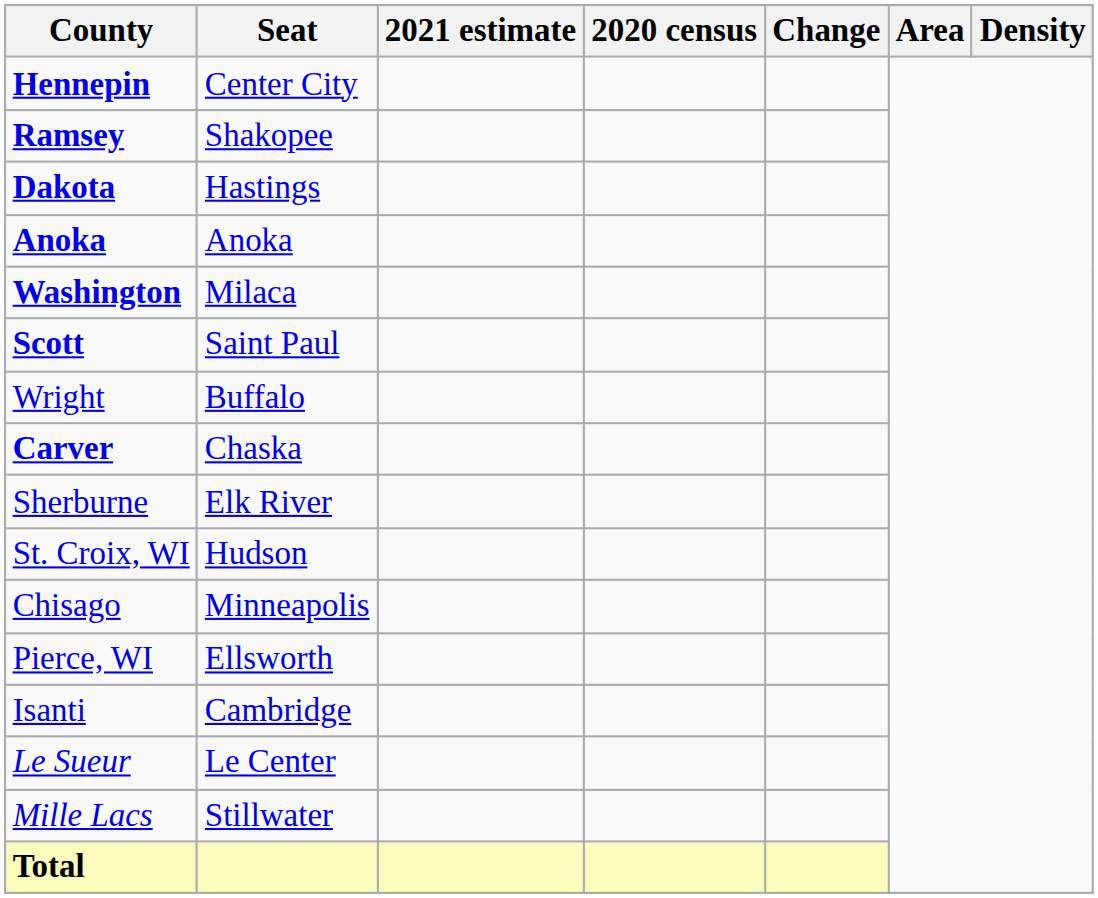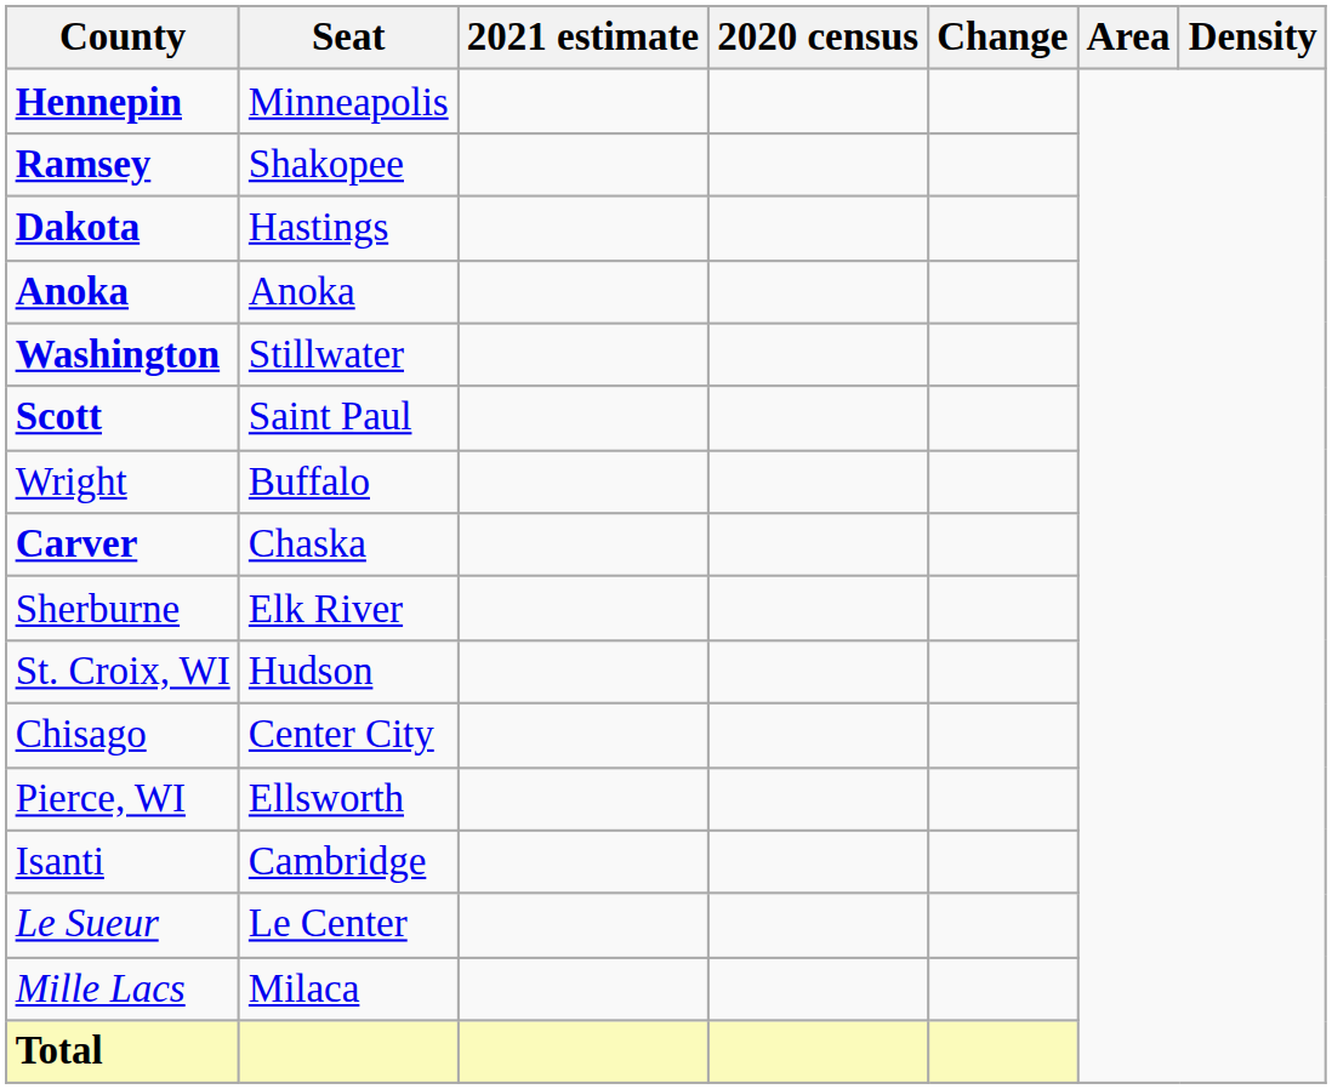 <table class="wikitable sortable">
 <tr>
 <th>County</th>
 <th>Seat</th>
 <th>2021 estimate</th>
 <th>2020 census</th>
 <th>Change</th>
 <th>Area</th>
 <th>Density</th>
 </tr>
 <tr>
 <td><strong><a href='#'>Hennepin</a></strong></td>
-<td><a href='#'>Center City</a></td>
+<td><a href='#'>Minneapolis</a></td>
 <td></td>
 <td></td>
 <td></td>
 </tr>
 <tr>
 <td><strong><a href='#'>Ramsey</a></strong></td>
 <td><a href='#'>Shakopee</a></td>
 <td></td>
 <td></td>
 <td></td>
 </tr>
 <tr>
 <td><strong><a href='#'>Dakota</a></strong></td>
 <td><a href='#'>Hastings</a></td>
 <td></td>
 <td></td>
 <td></td>
 </tr>
 <tr>
 <td><strong><a href='#'>Anoka</a></strong></td>
 <td><a href='#'>Anoka</a></td>
 <td></td>
 <td></td>
 <td></td>
 </tr>
 <tr>
 <td><strong><a href='#'>Washington</a></strong></td>
-<td><a href='#'>Milaca</a></td>
+<td><a href='#'>Stillwater</a></td>
 <td></td>
 <td></td>
 <td></td>
 </tr>
 <tr>
 <td><strong><a href='#'>Scott</a></strong></td>
 <td><a href='#'>Saint Paul</a></td>
 <td></td>
 <td></td>
 <td></td>
 </tr>
 <tr>
 <td><a href='#'>Wright</a></td>
 <td><a href='#'>Buffalo</a></td>
 <td></td>
 <td></td>
 <td></td>
 </tr>
 <tr>
 <td><strong><a href='#'>Carver</a></strong></td>
 <td><a href='#'>Chaska</a></td>
 <td></td>
 <td></td>
 <td></td>
 </tr>
 <tr>
 <td><a href='#'>Sherburne</a></td>
 <td><a href='#'>Elk River</a></td>
 <td></td>
 <td></td>
 <td></td>
 </tr>
 <tr>
 <td><a href='#'>St. Croix, WI</a></td>
 <td><a href='#'>Hudson</a></td>
 <td></td>
 <td></td>
 <td></td>
 </tr>
 <tr>
 <td><a href='#'>Chisago</a></td>
-<td><a href='#'>Minneapolis</a></td>
+<td><a href='#'>Center City</a></td>
 <td></td>
 <td></td>
 <td></td>
 </tr>
 <tr>
 <td><a href='#'>Pierce, WI</a></td>
 <td><a href='#'>Ellsworth</a></td>
 <td></td>
 <td></td>
 <td></td>
 </tr>
 <tr>
 <td><a href='#'>Isanti</a></td>
 <td><a href='#'>Cambridge</a></td>
 <td></td>
 <td></td>
 <td></td>
 </tr>
 <tr>
 <td><em><a href='#'>Le Sueur</a></em></td>
 <td><a href='#'>Le Center</a></td>
 <td></td>
 <td></td>
 <td></td>
 </tr>
 <tr>
 <td><em><a href='#'>Mille Lacs</a></em></td>
-<td><a href='#'>Stillwater</a></td>
+<td><a href='#'>Milaca</a></td>
 <td></td>
 <td></td>
 <td></td>
 </tr>
 <tr class=sortbottom style="background:#fbfbbb">
 <td><strong>Total</strong></td>
 <td></td>
 <td></td>
 <td></td>
 <td></td>
 </tr>
 </table>
